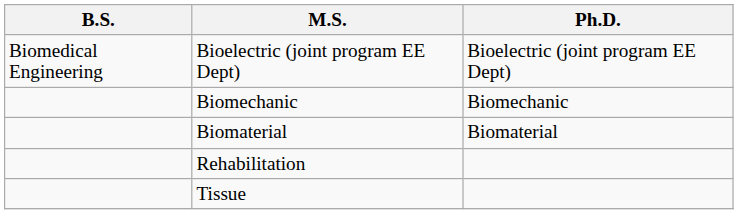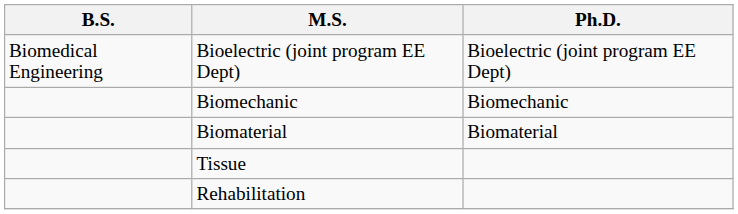 <table class="wikitable">
 <tr>
 <th>B.S.</th>
 <th>M.S.</th>
 <th>Ph.D.</th>
 </tr>
 <tr>
 <td>Biomedical Engineering</td>
 <td>Bioelectric (joint program EE Dept)</td>
 <td>Bioelectric (joint program EE Dept)</td>
 </tr>
 <tr>
 <td></td>
 <td>Biomechanic</td>
 <td>Biomechanic</td>
 </tr>
 <tr>
 <td></td>
 <td>Biomaterial</td>
 <td>Biomaterial</td>
 </tr>
 <tr>
 <td></td>
-<td>Rehabilitation</td>
+<td>Tissue</td>
 <td></td>
 </tr>
 <tr>
 <td></td>
-<td>Tissue</td>
+<td>Rehabilitation</td>
 <td></td>
 </tr>
 <tr>
 </tr>
 </table>
